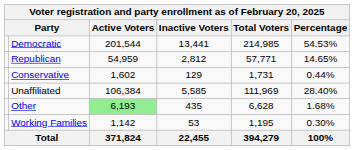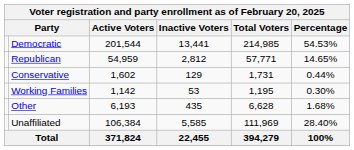 <table class=wikitable>
 <tr>
 <th colspan = 6>Voter registration and party enrollment as of February 20, 2025</th>
 </tr>
 <tr>
 <th colspan = 2>Party</th>
 <th>Active Voters</th>
 <th>Inactive Voters</th>
 <th>Total Voters</th>
 <th>Percentage</th>
 </tr>
 <tr>
 <td></td>
 <td><a href='#'>Democratic</a></td>
 <td align = center>201,544</td>
 <td align = center>13,441</td>
 <td align = center>214,985</td>
 <td align = center>54.53%</td>
 </tr>
 <tr>
 <td></td>
 <td><a href='#'>Republican</a></td>
 <td align = center>54,959</td>
 <td align = center>2,812</td>
 <td align = center>57,771</td>
 <td align = center>14.65%</td>
 </tr>
 <tr>
 <td></td>
 <td><a href='#'>Conservative</a></td>
 <td align = center>1,602</td>
 <td align = center>129</td>
 <td align = center>1,731</td>
 <td align = center>0.44%</td>
 </tr>
 <tr>
 <td></td>
-<td>Unaffiliated</td>
-<td align = center>106,384</td>
-<td align = center>5,585</td>
-<td align = center>111,969</td>
-<td align = center>28.40%</td>
+<td><a href='#'>Working Families</a></td>
+<td align = center>1,142</td>
+<td align = center>53</td>
+<td align = center>1,195</td>
+<td align = center>0.30%</td>
 </tr>
 <tr>
 <td></td>
 <td><a href='#'>Other</a></td>
-<td align = center style="background: lightgreen;">6,193</td>
+<td align = center>6,193</td>
 <td align = center>435</td>
 <td align = center>6,628</td>
 <td align = center>1.68%</td>
 </tr>
 <tr>
 <td></td>
-<td><a href='#'>Working Families</a></td>
-<td align = center>1,142</td>
-<td align = center>53</td>
-<td align = center>1,195</td>
-<td align = center>0.30%</td>
+<td>Unaffiliated</td>
+<td align = center>106,384</td>
+<td align = center>5,585</td>
+<td align = center>111,969</td>
+<td align = center>28.40%</td>
 </tr>
 <tr>
 <th colspan = 2>Total</th>
 <th align = center>371,824</th>
 <th align = center>22,455</th>
 <th align = center>394,279</th>
 <th align = center>100%</th>
 </tr>
 </table>
